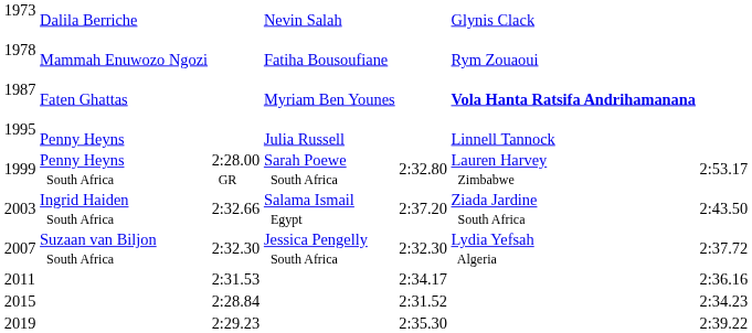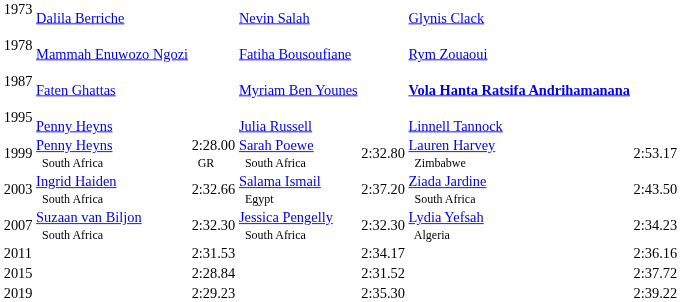 <table>
 <tr>
 <td>1973</td>
 <td> <br>  <a href='#'>Dalila Berriche</a></td>
 <td></td>
 <td> <br>  <a href='#'>Nevin Salah</a></td>
 <td></td>
 <td> <br>  <a href='#'>Glynis Clack</a></td>
 <td></td>
 </tr>
 <tr>
 <td>1978</td>
 <td> <br>  <a href='#'>Mammah Enuwozo Ngozi</a></td>
 <td></td>
 <td> <br>  <a href='#'>Fatiha Bousoufiane</a></td>
 <td></td>
 <td> <br>  <a href='#'>Rym Zouaoui</a></td>
 <td></td>
 </tr>
 <tr>
 <td>1987</td>
 <td> <br>  <a href='#'>Faten Ghattas</a></td>
 <td></td>
 <td> <br>  <a href='#'>Myriam Ben Younes</a></td>
 <td></td>
 <td><strong> <br>  <a href='#'>Vola Hanta Ratsifa Andrihamanana</a></strong></td>
 <td></td>
 </tr>
 <tr>
 <td>1995</td>
 <td> <br>  <a href='#'>Penny Heyns</a></td>
 <td></td>
 <td> <br>  <a href='#'>Julia Russell</a></td>
 <td></td>
 <td> <br>  <a href='#'>Linnell Tannock</a></td>
 <td></td>
 </tr>
 <tr>
 <td>1999</td>
 <td><a href='#'>Penny Heyns</a> <small><br>    South Africa </small></td>
 <td>2:28.00 <small><br>   GR </small></td>
 <td><a href='#'>Sarah Poewe</a> <small><br>    South Africa </small></td>
 <td>2:32.80</td>
 <td><a href='#'>Lauren Harvey</a> <small><br>    Zimbabwe </small></td>
 <td>2:53.17</td>
 </tr>
 <tr>
 <td>2003</td>
 <td><a href='#'>Ingrid Haiden</a> <small><br>    South Africa</small></td>
 <td>2:32.66</td>
 <td><a href='#'>Salama Ismail</a> <small><br>    Egypt</small></td>
 <td>2:37.20</td>
 <td><a href='#'>Ziada Jardine</a> <small><br>    South Africa</small></td>
 <td>2:43.50</td>
 </tr>
 <tr>
 <td>2007</td>
 <td><a href='#'>Suzaan van Biljon</a> <small><br>   South Africa</small></td>
 <td>2:32.30</td>
 <td><a href='#'>Jessica Pengelly</a> <small><br>   South Africa</small></td>
 <td>2:32.30</td>
 <td><a href='#'>Lydia Yefsah</a> <small><br>   Algeria</small></td>
-<td>2:37.72</td>
+<td>2:34.23</td>
 </tr>
 <tr>
 <td>2011</td>
 <td></td>
 <td>2:31.53</td>
 <td></td>
 <td>2:34.17</td>
 <td></td>
 <td>2:36.16</td>
 </tr>
 <tr>
 <td>2015</td>
 <td></td>
 <td>2:28.84</td>
 <td></td>
 <td>2:31.52</td>
 <td></td>
-<td>2:34.23</td>
+<td>2:37.72</td>
 </tr>
 <tr>
 <td>2019</td>
 <td></td>
 <td>2:29.23</td>
 <td></td>
 <td>2:35.30</td>
 <td></td>
 <td>2:39.22</td>
 </tr>
 </table>
